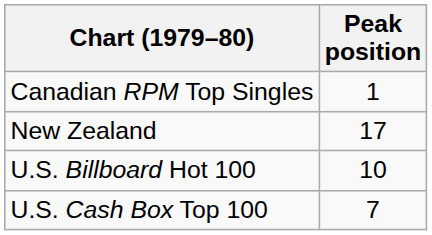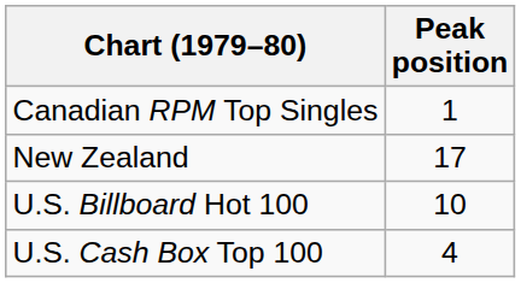 <table class="wikitable sortable">
 <tr>
 <th>Chart (1979–80)</th>
 <th>Peak<br>position</th>
 </tr>
 <tr>
 <td>Canadian <em>RPM</em> Top Singles</td>
 <td style="text-align:center;">1</td>
 </tr>
 <tr>
 <td>New Zealand</td>
 <td style="text-align:center;">17</td>
 </tr>
 <tr>
 <td>U.S. <em>Billboard</em> Hot 100</td>
 <td style="text-align:center;">10</td>
 </tr>
 <tr>
 <td>U.S. <em>Cash Box</em> Top 100</td>
-<td style="text-align:center;">7</td>
+<td style="text-align:center;">4</td>
 </tr>
 </table>
